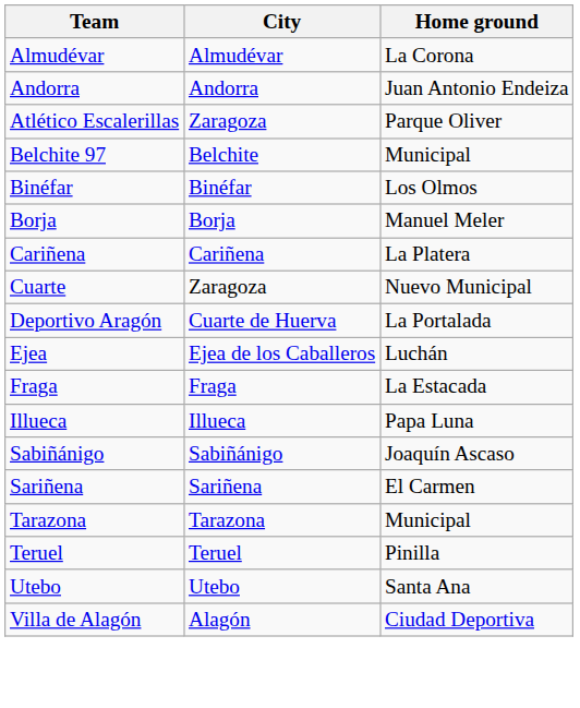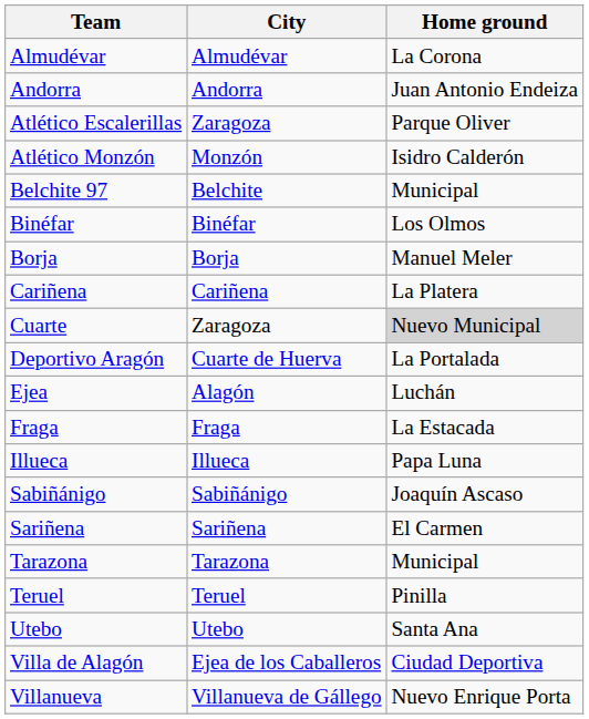 <table class="wikitable sortable">
 <tr>
 <th>Team</th>
 <th>City</th>
 <th>Home ground</th>
 </tr>
 <tr>
 <td><a href='#'>Almudévar</a></td>
 <td><a href='#'>Almudévar</a></td>
 <td>La Corona</td>
 </tr>
 <tr>
 <td><a href='#'>Andorra</a></td>
 <td><a href='#'>Andorra</a></td>
 <td>Juan Antonio Endeiza</td>
 </tr>
 <tr>
 <td><a href='#'>Atlético Escalerillas</a></td>
 <td><a href='#'>Zaragoza</a></td>
 <td>Parque Oliver</td>
+</tr>
+<tr>
+<td><a href='#'>Atlético Monzón</a></td>
+<td><a href='#'>Monzón</a></td>
+<td>Isidro Calderón</td>
 </tr>
 <tr>
 <td><a href='#'>Belchite 97</a></td>
 <td><a href='#'>Belchite</a></td>
 <td>Municipal</td>
 </tr>
 <tr>
 <td><a href='#'>Binéfar</a></td>
 <td><a href='#'>Binéfar</a></td>
 <td>Los Olmos</td>
 </tr>
 <tr>
 <td><a href='#'>Borja</a></td>
 <td><a href='#'>Borja</a></td>
 <td>Manuel Meler</td>
 </tr>
 <tr>
 <td><a href='#'>Cariñena</a></td>
 <td><a href='#'>Cariñena</a></td>
 <td>La Platera</td>
 </tr>
 <tr>
 <td><a href='#'>Cuarte</a></td>
 <td>Zaragoza</td>
-<td>Nuevo Municipal</td>
+<td style="background: lightgrey;">Nuevo Municipal</td>
 </tr>
 <tr>
 <td><a href='#'>Deportivo Aragón</a></td>
 <td><a href='#'>Cuarte de Huerva</a></td>
 <td>La Portalada</td>
 </tr>
 <tr>
 <td><a href='#'>Ejea</a></td>
-<td><a href='#'>Ejea de los Caballeros</a></td>
+<td><a href='#'>Alagón</a></td>
 <td>Luchán</td>
 </tr>
 <tr>
 <td><a href='#'>Fraga</a></td>
 <td><a href='#'>Fraga</a></td>
 <td>La Estacada</td>
 </tr>
 <tr>
 <td><a href='#'>Illueca</a></td>
 <td><a href='#'>Illueca</a></td>
 <td>Papa Luna</td>
 </tr>
 <tr>
 <td><a href='#'>Sabiñánigo</a></td>
 <td><a href='#'>Sabiñánigo</a></td>
 <td>Joaquín Ascaso</td>
 </tr>
 <tr>
 <td><a href='#'>Sariñena</a></td>
 <td><a href='#'>Sariñena</a></td>
 <td>El Carmen</td>
 </tr>
 <tr>
 <td><a href='#'>Tarazona</a></td>
 <td><a href='#'>Tarazona</a></td>
 <td>Municipal</td>
 </tr>
 <tr>
 <td><a href='#'>Teruel</a></td>
 <td><a href='#'>Teruel</a></td>
 <td>Pinilla</td>
 </tr>
 <tr>
 <td><a href='#'>Utebo</a></td>
 <td><a href='#'>Utebo</a></td>
 <td>Santa Ana</td>
 </tr>
 <tr>
 <td><a href='#'>Villa de Alagón</a></td>
-<td><a href='#'>Alagón</a></td>
+<td><a href='#'>Ejea de los Caballeros</a></td>
 <td><a href='#'>Ciudad Deportiva</a></td>
 </tr>
+<tr>
+<td><a href='#'>Villanueva</a></td>
+<td><a href='#'>Villanueva de Gállego</a></td>
+<td>Nuevo Enrique Porta</td>
+</tr>
 </table>
